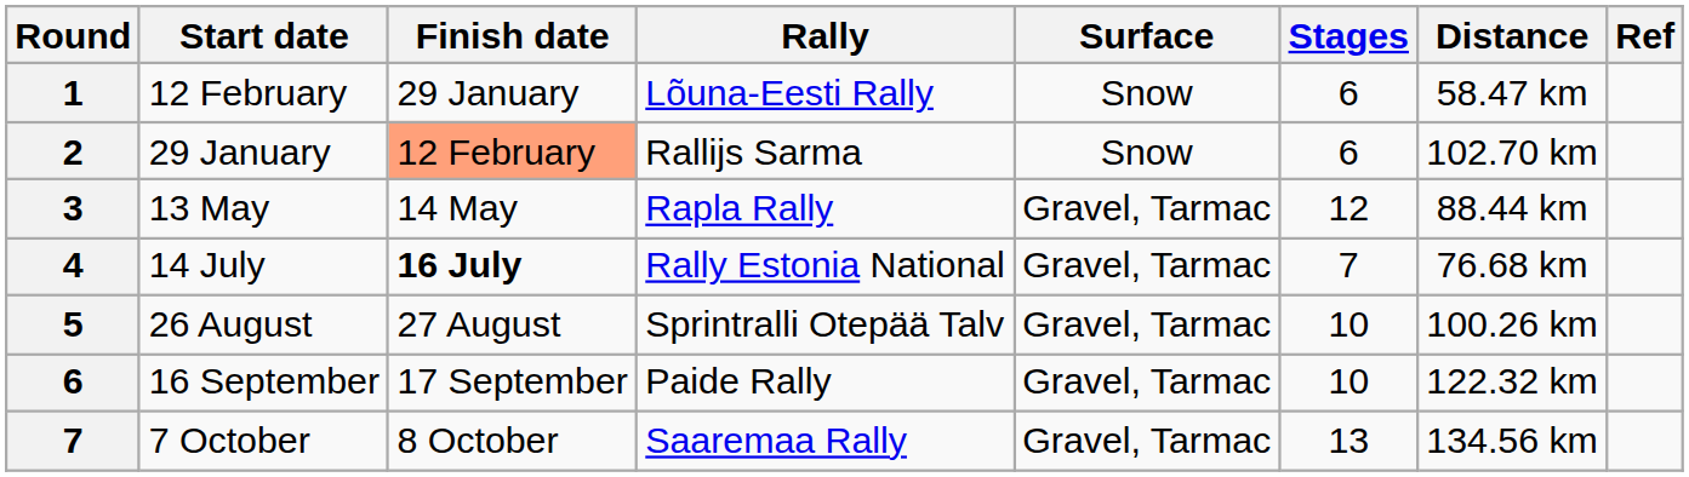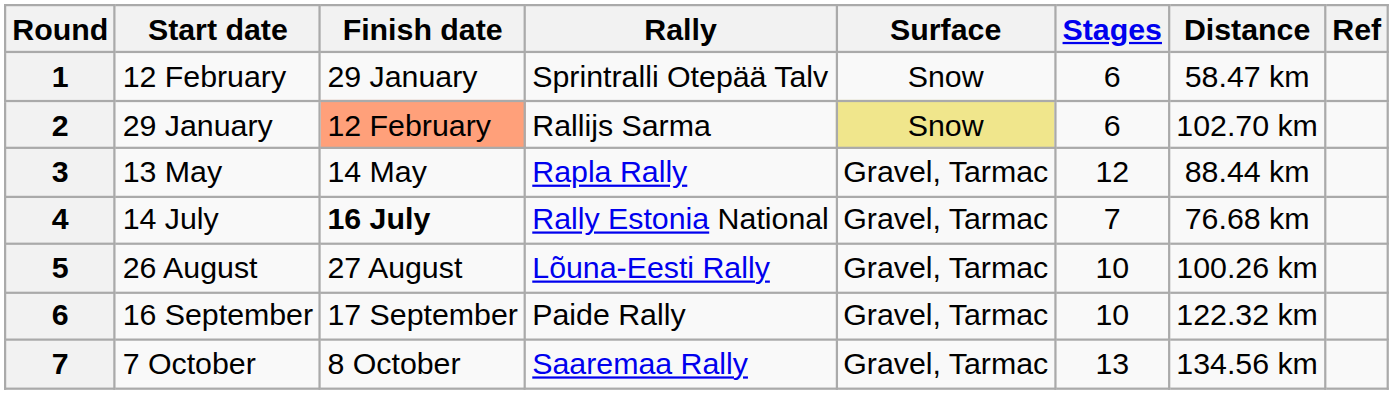 <table class="wikitable" style="font-size: 85%">
 <tr>
 <th>Round</th>
 <th>Start date</th>
 <th>Finish date</th>
 <th>Rally</th>
 <th>Surface</th>
 <th><a href='#'>Stages</a></th>
 <th>Distance</th>
 <th>Ref</th>
 </tr>
 <tr>
 <th>1</th>
 <td>12 February</td>
 <td>29 January</td>
-<td> <a href='#'>Lõuna-Eesti Rally</a></td>
+<td> Sprintralli Otepää Talv</td>
 <td align="center">Snow</td>
 <td align="center">6</td>
 <td align="center">58.47 km</td>
 <td></td>
 </tr>
 <tr>
 <th>2</th>
 <td>29 January</td>
 <td style="background: lightsalmon;">12 February</td>
 <td nowrap=""> Rallijs Sarma</td>
-<td align="center">Snow</td>
+<td align="center" style="background: khaki;">Snow</td>
 <td align="center">6</td>
 <td align="center">102.70 km</td>
 <td></td>
 </tr>
 <tr>
 <th>3</th>
 <td>13 May</td>
 <td>14 May</td>
 <td> <a href='#'>Rapla Rally</a></td>
 <td align="center">Gravel, Tarmac</td>
 <td align="center">12</td>
 <td align="center">88.44 km</td>
 <td></td>
 </tr>
 <tr>
 <th>4</th>
 <td>14 July</td>
 <td><strong>16 July</strong></td>
 <td> <a href='#'>Rally Estonia</a> National</td>
 <td align="center">Gravel, Tarmac</td>
 <td align="center">7</td>
 <td align="center">76.68 km</td>
 <td></td>
 </tr>
 <tr>
 <th>5</th>
 <td>26 August</td>
 <td>27 August</td>
-<td> Sprintralli Otepää Talv</td>
+<td> <a href='#'>Lõuna-Eesti Rally</a></td>
 <td align="center">Gravel, Tarmac</td>
 <td align="center">10</td>
 <td align="center">100.26 km</td>
 <td></td>
 </tr>
 <tr>
 <th>6</th>
 <td>16 September</td>
 <td>17 September</td>
 <td> Paide Rally</td>
 <td align="center">Gravel, Tarmac</td>
 <td align="center">10</td>
 <td align="center">122.32 km</td>
 <td></td>
 </tr>
 <tr>
 <th>7</th>
 <td>7 October</td>
 <td>8 October</td>
 <td> <a href='#'>Saaremaa Rally</a></td>
 <td align="center">Gravel, Tarmac</td>
 <td align="center">13</td>
 <td align="center">134.56 km</td>
 <td></td>
 </tr>
 </table>
